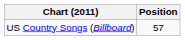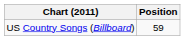 <table class="wikitable sortable">
 <tr>
 <th scope="col">Chart (2011)</th>
 <th scope="col">Position</th>
 </tr>
 <tr>
 <td>US <a href='#'>Country Songs</a> (<em><a href='#'>Billboard</a></em>)</td>
-<td align="center">57</td>
+<td align="center">59</td>
 </tr>
 </table>
